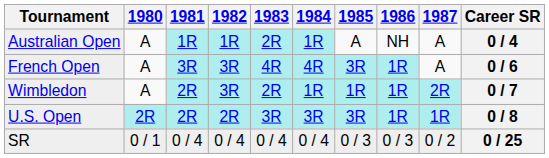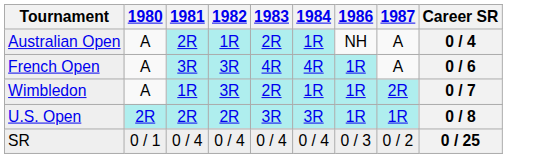 <table class="wikitable">
 <tr>
 <th>Tournament</th>
 <th><a href='#'>1980</a></th>
 <th><a href='#'>1981</a></th>
 <th><a href='#'>1982</a></th>
 <th><a href='#'>1983</a></th>
 <th><a href='#'>1984</a></th>
-<th><a href='#'>1985</a></th>
 <th><a href='#'>1986</a></th>
 <th><a href='#'>1987</a></th>
 <th>Career SR</th>
 </tr>
 <tr>
 <td style="background:#EFEFEF;"><a href='#'>Australian Open</a></td>
 <td align="center">A</td>
-<td align="center" style="background:#afeeee;"><a href='#'>1R</a></td>
+<td align="center" style="background:#afeeee;"><a href='#'>2R</a></td>
 <td align="center" style="background:#afeeee;"><a href='#'>1R</a></td>
 <td align="center" style="background:#afeeee;"><a href='#'>2R</a></td>
 <td align="center" style="background:#afeeee;"><a href='#'>1R</a></td>
-<td align="center">A</td>
 <td align="center">NH</td>
 <td align="center">A</td>
 <th align="center">0 / 4</th>
 </tr>
 <tr>
 <td style="background:#EFEFEF;"><a href='#'>French Open</a></td>
 <td align="center">A</td>
 <td align="center" style="background:#afeeee;"><a href='#'>3R</a></td>
 <td align="center" style="background:#afeeee;"><a href='#'>3R</a></td>
 <td align="center" style="background:#afeeee;"><a href='#'>4R</a></td>
 <td align="center" style="background:#afeeee;"><a href='#'>4R</a></td>
-<td align="center" style="background:#afeeee;"><a href='#'>3R</a></td>
 <td align="center" style="background:#afeeee;"><a href='#'>1R</a></td>
 <td align="center">A</td>
 <th align="center">0 / 6</th>
 </tr>
 <tr>
 <td style="background:#EFEFEF;"><a href='#'>Wimbledon</a></td>
 <td align="center">A</td>
-<td align="center" style="background:#afeeee;"><a href='#'>2R</a></td>
+<td align="center" style="background:#afeeee;"><a href='#'>1R</a></td>
 <td align="center" style="background:#afeeee;"><a href='#'>3R</a></td>
 <td align="center" style="background:#afeeee;"><a href='#'>2R</a></td>
-<td align="center" style="background:#afeeee;"><a href='#'>1R</a></td>
 <td align="center" style="background:#afeeee;"><a href='#'>1R</a></td>
 <td align="center" style="background:#afeeee;"><a href='#'>1R</a></td>
 <td align="center" style="background:#afeeee;"><a href='#'>2R</a></td>
 <th align="center">0 / 7</th>
 </tr>
 <tr>
 <td style="background:#EFEFEF;"><a href='#'>U.S. Open</a></td>
 <td align="center" style="background:#afeeee;"><a href='#'>2R</a></td>
 <td align="center" style="background:#afeeee;"><a href='#'>2R</a></td>
 <td align="center" style="background:#afeeee;"><a href='#'>2R</a></td>
-<td align="center" style="background:#afeeee;"><a href='#'>3R</a></td>
 <td align="center" style="background:#afeeee;"><a href='#'>3R</a></td>
 <td align="center" style="background:#afeeee;"><a href='#'>3R</a></td>
 <td align="center" style="background:#afeeee;"><a href='#'>1R</a></td>
 <td align="center" style="background:#afeeee;"><a href='#'>1R</a></td>
 <th align="center">0 / 8</th>
 </tr>
 <tr>
 <td style="background:#EFEFEF;">SR</td>
 <td align="center" style="background:#EFEFEF;">0 / 1</td>
 <td align="center" style="background:#EFEFEF;">0 / 4</td>
 <td align="center" style="background:#EFEFEF;">0 / 4</td>
 <td align="center" style="background:#EFEFEF;">0 / 4</td>
 <td align="center" style="background:#EFEFEF;">0 / 4</td>
 <td align="center" style="background:#EFEFEF;">0 / 3</td>
-<td align="center" style="background:#EFEFEF;">0 / 3</td>
 <td align="center" style="background:#EFEFEF;">0 / 2</td>
 <th align="center">0 / 25</th>
 </tr>
 </table>
